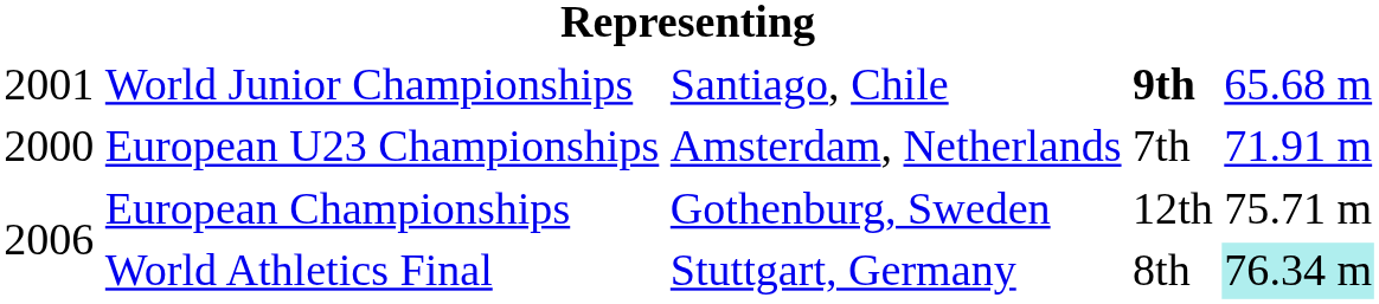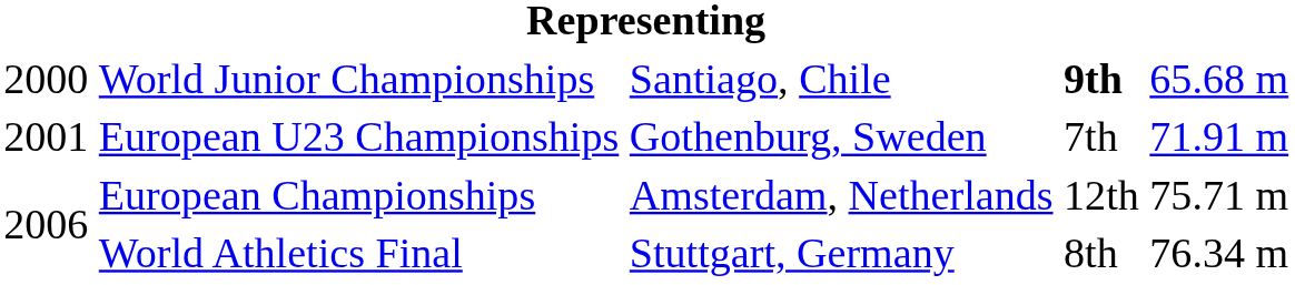 <table>
 <tr>
 <th colspan="5">Representing </th>
 </tr>
 <tr>
-<td>2001</td>
+<td>2000</td>
 <td><a href='#'>World Junior Championships</a></td>
 <td><a href='#'>Santiago</a>, <a href='#'>Chile</a></td>
 <td><strong>9th</strong></td>
 <td><a href='#'>65.68 m</a></td>
 </tr>
 <tr>
-<td>2000</td>
+<td>2001</td>
 <td><a href='#'>European U23 Championships</a></td>
-<td><a href='#'>Amsterdam</a>, <a href='#'>Netherlands</a></td>
+<td><a href='#'>Gothenburg, Sweden</a></td>
 <td>7th</td>
 <td><a href='#'>71.91 m</a></td>
 </tr>
 <tr>
 <td rowspan=2>2006</td>
 <td><a href='#'>European Championships</a></td>
-<td><a href='#'>Gothenburg, Sweden</a></td>
+<td><a href='#'>Amsterdam</a>, <a href='#'>Netherlands</a></td>
 <td>12th</td>
 <td>75.71 m</td>
 </tr>
 <tr>
 <td><a href='#'>World Athletics Final</a></td>
 <td><a href='#'>Stuttgart, Germany</a></td>
 <td>8th</td>
-<td style="background: paleturquoise;">76.34 m</td>
+<td>76.34 m</td>
 </tr>
 </table>
